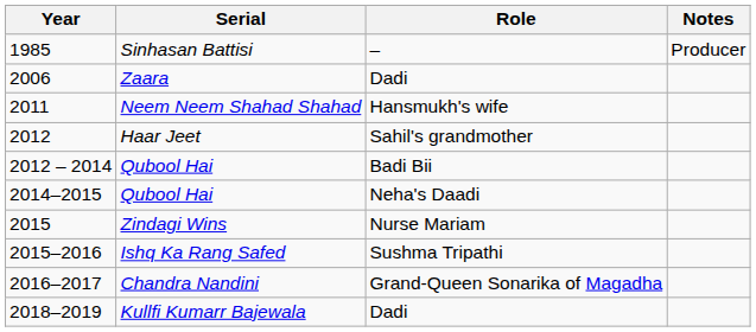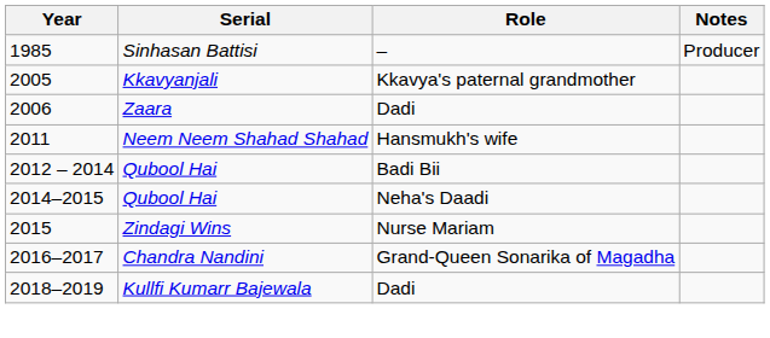 <table class="wikitable sortable">
 <tr>
 <th>Year</th>
 <th>Serial</th>
 <th>Role</th>
 <th>Notes</th>
 </tr>
 <tr>
 <td>1985</td>
 <td><em>Sinhasan Battisi</em></td>
 <td>–</td>
 <td>Producer </td>
 </tr>
 <tr>
+<td>2005</td>
+<td><em><a href='#'>Kkavyanjali</a></em></td>
+<td>Kkavya's paternal grandmother</td>
+<td></td>
+</tr>
+<tr>
 <td>2006</td>
 <td><em><a href='#'>Zaara</a></em></td>
 <td>Dadi</td>
 <td></td>
 </tr>
 <tr>
 <td>2011</td>
 <td><em><a href='#'>Neem Neem Shahad Shahad</a></em></td>
 <td>Hansmukh's wife</td>
-<td></td>
-</tr>
-<tr>
-<td>2012</td>
-<td><em>Haar Jeet</em></td>
-<td>Sahil's grandmother</td>
 <td></td>
 </tr>
 <tr>
 <td>2012 – 2014</td>
 <td><em><a href='#'>Qubool Hai</a></em></td>
 <td>Badi Bii</td>
 <td></td>
 </tr>
 <tr>
 <td>2014–2015</td>
 <td><em><a href='#'>Qubool Hai</a></em></td>
 <td>Neha's Daadi</td>
 <td></td>
 </tr>
 <tr>
 <td>2015</td>
 <td><em><a href='#'>Zindagi Wins</a></em></td>
 <td>Nurse Mariam</td>
 <td></td>
 </tr>
 <tr>
-<td>2015–2016</td>
-<td><em><a href='#'>Ishq Ka Rang Safed</a></em></td>
-<td>Sushma Tripathi</td>
-<td></td>
-</tr>
-<tr>
 <td>2016–2017</td>
 <td><em><a href='#'>Chandra Nandini</a></em></td>
 <td>Grand-Queen Sonarika of <a href='#'>Magadha</a></td>
 <td></td>
 </tr>
 <tr>
 <td>2018–2019</td>
 <td><em><a href='#'>Kullfi Kumarr Bajewala</a></em></td>
 <td>Dadi</td>
 <td></td>
 </tr>
 </table>
